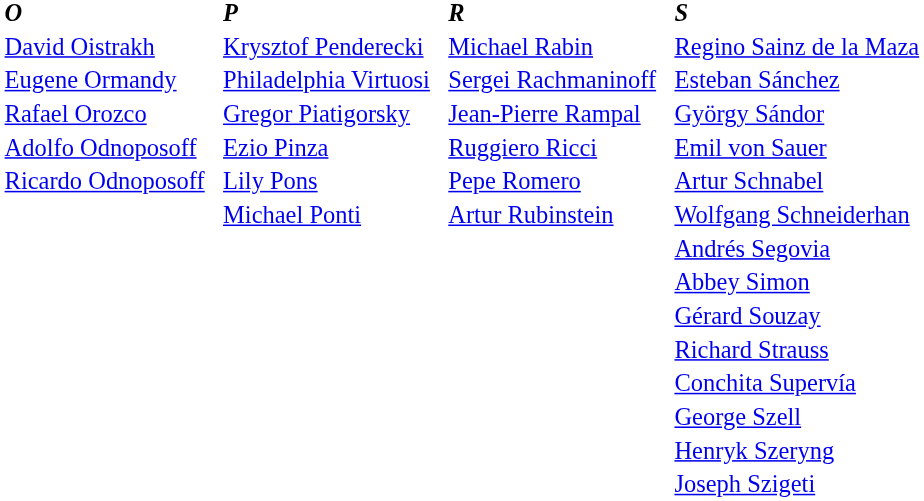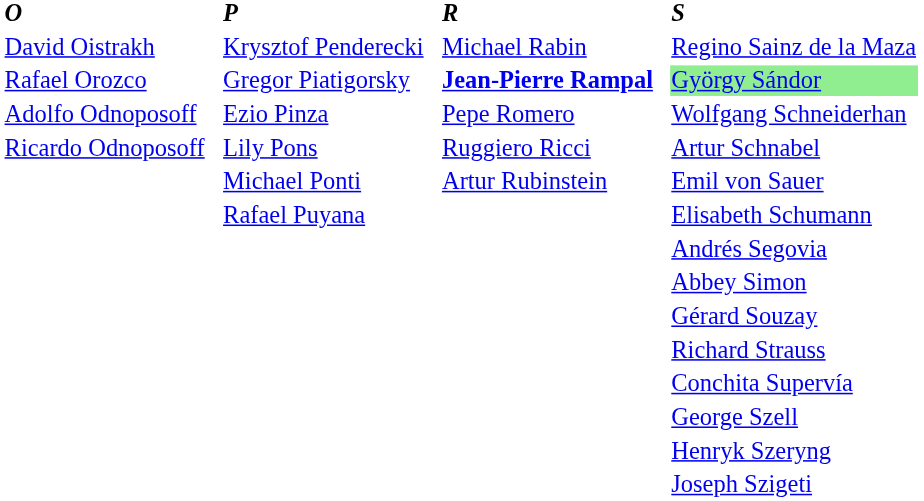 <table>
 <tr>
 <td><strong><em>O</em></strong></td>
 <td> </td>
 <td><strong><em>P</em></strong></td>
 <td> </td>
 <td><strong><em>R</em></strong></td>
 <td> </td>
 <td><strong><em>S</em></strong></td>
 </tr>
 <tr>
 <td><a href='#'>David Oistrakh</a></td>
 <td></td>
 <td><a href='#'>Krysztof Penderecki</a></td>
 <td></td>
 <td><a href='#'>Michael Rabin</a></td>
 <td></td>
 <td><a href='#'>Regino Sainz de la Maza</a></td>
 </tr>
 <tr>
-<td><a href='#'>Eugene Ormandy</a></td>
-<td></td>
-<td><a href='#'>Philadelphia Virtuosi</a></td>
-<td></td>
-<td><a href='#'>Sergei Rachmaninoff</a></td>
-<td></td>
-<td><a href='#'>Esteban Sánchez</a></td>
-</tr>
-<tr>
 <td><a href='#'>Rafael Orozco</a></td>
 <td></td>
 <td><a href='#'>Gregor Piatigorsky</a></td>
 <td></td>
-<td><a href='#'>Jean-Pierre Rampal</a></td>
+<td><strong><a href='#'>Jean-Pierre Rampal</a></strong></td>
 <td></td>
-<td><a href='#'>György Sándor</a></td>
+<td style="background: lightgreen;"><a href='#'>György Sándor</a></td>
 </tr>
 <tr>
 <td><a href='#'>Adolfo Odnoposoff</a></td>
 <td></td>
 <td><a href='#'>Ezio Pinza</a></td>
 <td></td>
-<td><a href='#'>Ruggiero Ricci</a></td>
+<td><a href='#'>Pepe Romero</a></td>
 <td></td>
-<td><a href='#'>Emil von Sauer</a></td>
+<td><a href='#'>Wolfgang Schneiderhan</a></td>
 </tr>
 <tr>
 <td><a href='#'>Ricardo Odnoposoff</a></td>
 <td></td>
 <td><a href='#'>Lily Pons</a></td>
 <td></td>
-<td><a href='#'>Pepe Romero</a></td>
+<td><a href='#'>Ruggiero Ricci</a></td>
 <td></td>
 <td><a href='#'>Artur Schnabel</a></td>
 </tr>
 <tr>
 <td></td>
 <td></td>
 <td><a href='#'>Michael Ponti</a></td>
 <td></td>
 <td><a href='#'>Artur Rubinstein</a></td>
 <td></td>
-<td><a href='#'>Wolfgang Schneiderhan</a></td>
+<td><a href='#'>Emil von Sauer</a></td>
+</tr>
+<tr>
+<td></td>
+<td></td>
+<td><a href='#'>Rafael Puyana</a></td>
+<td></td>
+<td></td>
+<td></td>
+<td><a href='#'>Elisabeth Schumann</a></td>
 </tr>
 <tr>
 <td></td>
 <td></td>
 <td></td>
 <td></td>
 <td></td>
 <td></td>
 <td><a href='#'>Andrés Segovia</a></td>
 </tr>
 <tr>
 <td></td>
 <td></td>
 <td></td>
 <td></td>
 <td></td>
 <td></td>
 <td><a href='#'>Abbey Simon</a></td>
 </tr>
 <tr>
 <td></td>
 <td></td>
 <td></td>
 <td></td>
 <td></td>
 <td></td>
 <td><a href='#'>Gérard Souzay</a></td>
 </tr>
 <tr>
 <td></td>
 <td></td>
 <td></td>
 <td></td>
 <td></td>
 <td></td>
 <td><a href='#'>Richard Strauss</a></td>
 </tr>
 <tr>
 <td></td>
 <td></td>
 <td></td>
 <td></td>
 <td></td>
 <td></td>
 <td><a href='#'>Conchita Supervía</a></td>
 </tr>
 <tr>
 <td></td>
 <td></td>
 <td></td>
 <td></td>
 <td></td>
 <td></td>
 <td><a href='#'>George Szell</a></td>
 </tr>
 <tr>
 <td></td>
 <td></td>
 <td></td>
 <td></td>
 <td></td>
 <td></td>
 <td><a href='#'>Henryk Szeryng</a></td>
 </tr>
 <tr>
 <td></td>
 <td></td>
 <td></td>
 <td></td>
 <td></td>
 <td></td>
 <td><a href='#'>Joseph Szigeti</a></td>
 </tr>
 <tr>
 </tr>
 </table>
